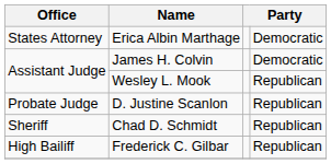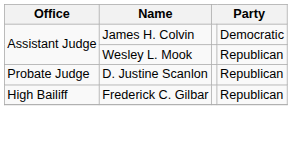 <table class="wikitable sortable">
 <tr>
 <th>Office</th>
 <th>Name</th>
 <th colspan="2">Party</th>
-</tr>
-<tr>
-<td>States Attorney</td>
-<td>Erica Albin Marthage</td>
-<td></td>
-<td>Democratic</td>
 </tr>
 <tr>
 <td rowspan=2>Assistant Judge</td>
 <td>James H. Colvin</td>
 <td></td>
 <td>Democratic</td>
 </tr>
 <tr>
 <td>Wesley L. Mook</td>
 <td></td>
 <td>Republican</td>
 </tr>
 <tr>
 <td>Probate Judge</td>
 <td>D. Justine Scanlon</td>
 <td></td>
 <td>Republican</td>
 </tr>
 <tr>
-<td>Sheriff</td>
-<td>Chad D. Schmidt</td>
-<td></td>
-<td>Republican</td>
-</tr>
-<tr>
 <td>High Bailiff</td>
 <td>Frederick C. Gilbar</td>
 <td></td>
 <td>Republican</td>
 </tr>
 <tr>
 </tr>
 </table>
